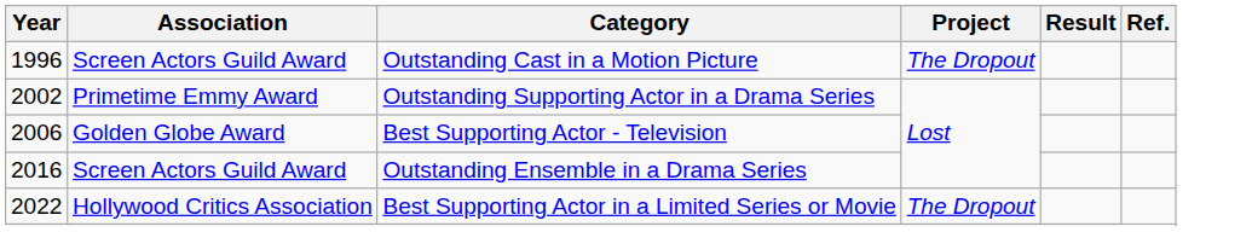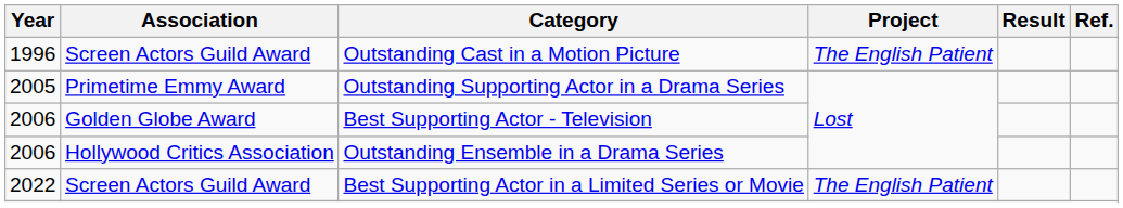 <table class="wikitable plainrowheaders sortable">
 <tr>
 <th>Year</th>
 <th>Association</th>
 <th>Category</th>
 <th>Project</th>
 <th>Result</th>
 <th class="unsortable">Ref.</th>
 </tr>
 <tr>
 <td>1996</td>
 <td><a href='#'>Screen Actors Guild Award</a></td>
 <td><a href='#'>Outstanding Cast in a Motion Picture</a></td>
-<td><em><a href='#'>The Dropout</a></em></td>
+<td><em><a href='#'>The English Patient</a></em></td>
 <td></td>
 <td></td>
 </tr>
 <tr>
-<td>2002</td>
+<td>2005</td>
 <td><a href='#'>Primetime Emmy Award</a></td>
 <td><a href='#'>Outstanding Supporting Actor in a Drama Series</a></td>
 <td rowspan=3><em><a href='#'>Lost</a></em></td>
 <td></td>
 <td></td>
 </tr>
 <tr>
 <td>2006</td>
 <td><a href='#'>Golden Globe Award</a></td>
 <td><a href='#'>Best Supporting Actor - Television</a></td>
 <td></td>
 <td></td>
 </tr>
 <tr>
-<td>2016</td>
-<td><a href='#'>Screen Actors Guild Award</a></td>
+<td>2006</td>
+<td><a href='#'>Hollywood Critics Association</a></td>
 <td><a href='#'>Outstanding Ensemble in a Drama Series</a></td>
 <td></td>
 <td></td>
 </tr>
 <tr>
 <td>2022</td>
-<td><a href='#'>Hollywood Critics Association</a></td>
+<td><a href='#'>Screen Actors Guild Award</a></td>
 <td><a href='#'>Best Supporting Actor in a Limited Series or Movie</a></td>
-<td><em><a href='#'>The Dropout</a></em></td>
+<td><em><a href='#'>The English Patient</a></em></td>
 <td></td>
 </tr>
 <tr>
 </tr>
 </table>
